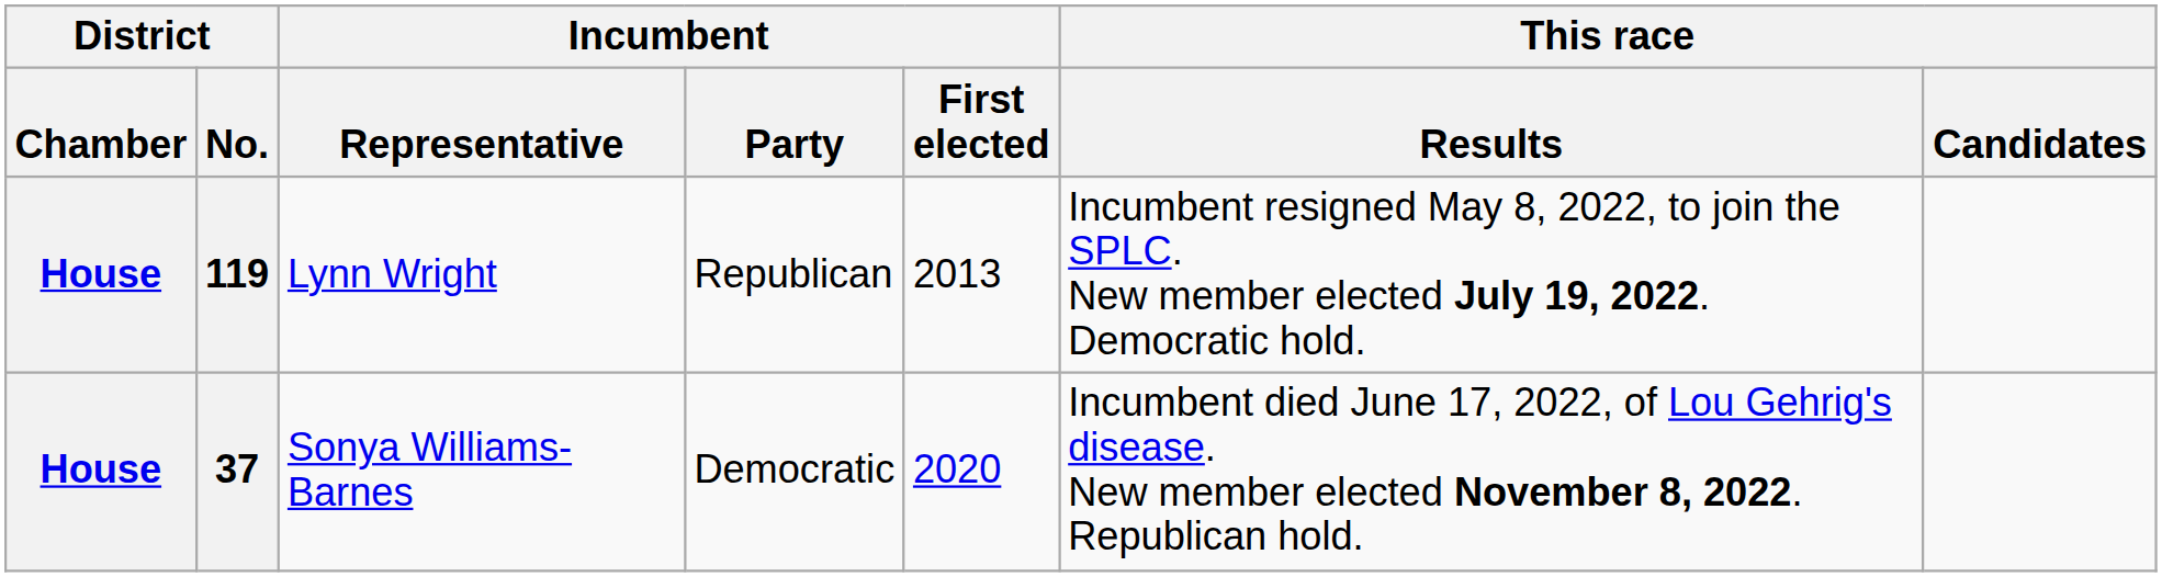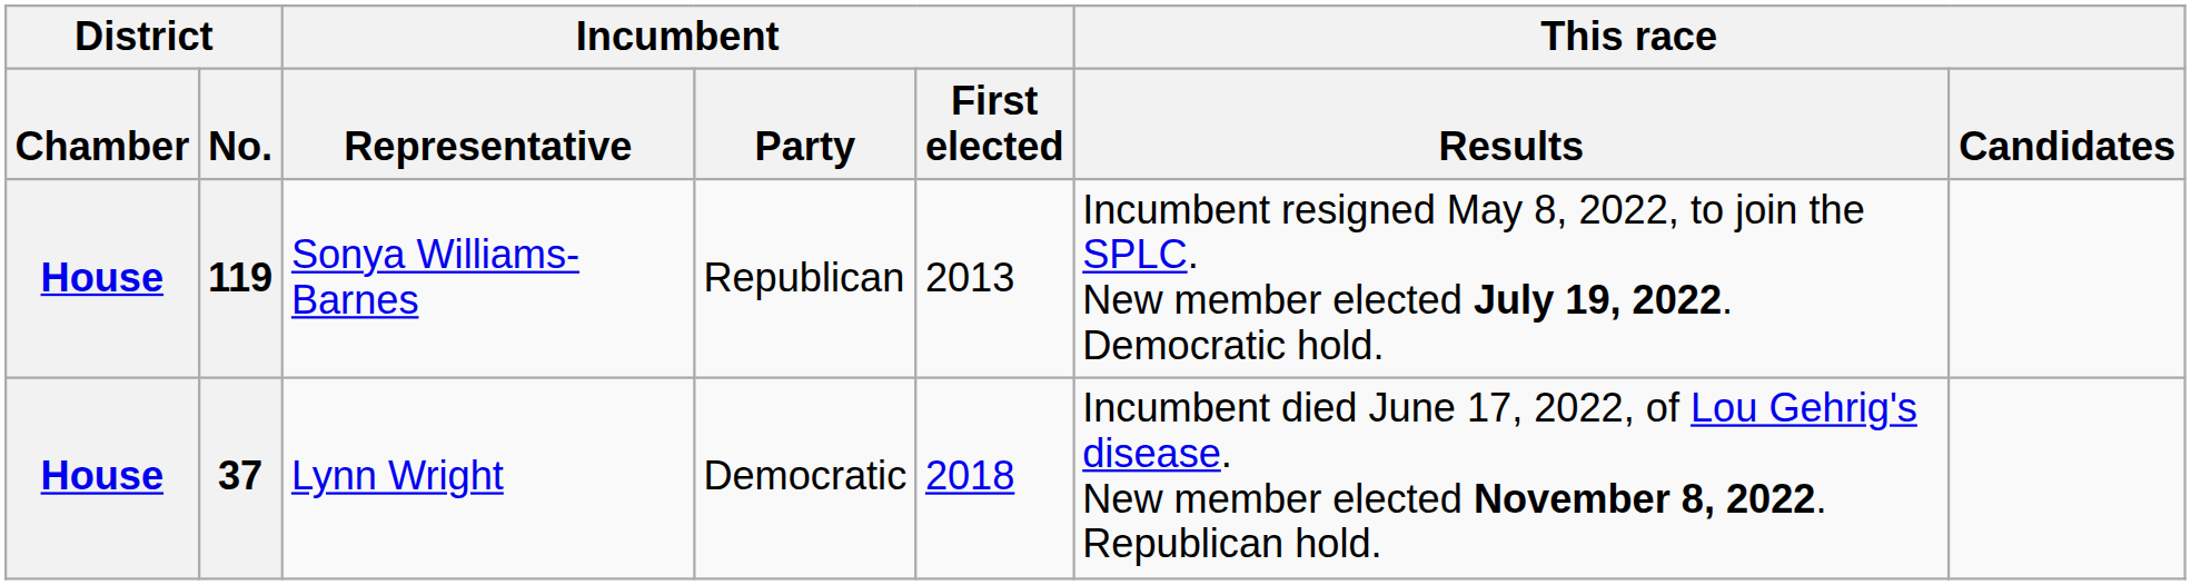 <table class="wikitable sortable">
 <tr valign=bottom>
 <th colspan="2">District</th>
 <th colspan="3">Incumbent</th>
 <th colspan="2">This race</th>
 </tr>
 <tr valign=bottom>
 <th>Chamber</th>
 <th>No.</th>
 <th>Representative</th>
 <th>Party</th>
 <th>First<br>elected</th>
 <th>Results</th>
 <th>Candidates</th>
 </tr>
 <tr>
 <th><a href='#'>House</a></th>
 <th>119</th>
-<td><a href='#'>Lynn Wright</a></td>
+<td><a href='#'>Sonya Williams-Barnes</a></td>
 <td>Republican</td>
 <td>2013</td>
 <td>Incumbent resigned May 8, 2022, to join the <a href='#'>SPLC</a>.<br>New member elected <strong>July 19, 2022</strong>.<br>Democratic hold.</td>
 <td nowrap></td>
 </tr>
 <tr>
 <th><a href='#'>House</a></th>
 <th>37</th>
-<td><a href='#'>Sonya Williams-Barnes</a></td>
+<td><a href='#'>Lynn Wright</a></td>
 <td>Democratic</td>
-<td><a href='#'>2020<br></a></td>
+<td><a href='#'>2018<br></a></td>
 <td>Incumbent died June 17, 2022, of <a href='#'>Lou Gehrig's disease</a>.<br>New member elected <strong>November 8, 2022</strong>.<br>Republican hold.</td>
 <td nowrap></td>
 </tr>
 </table>
